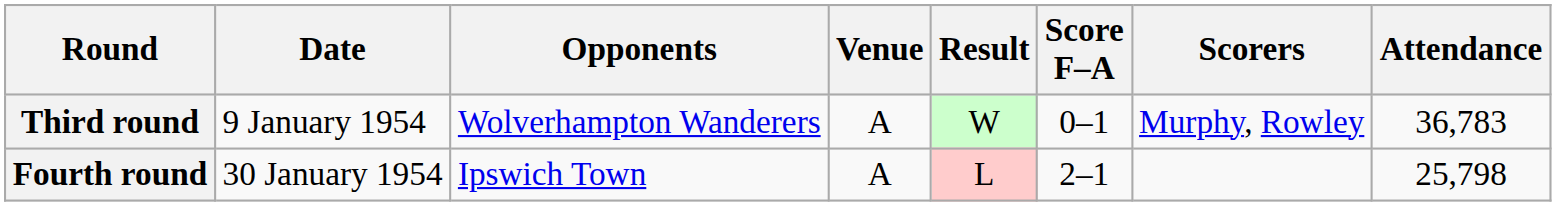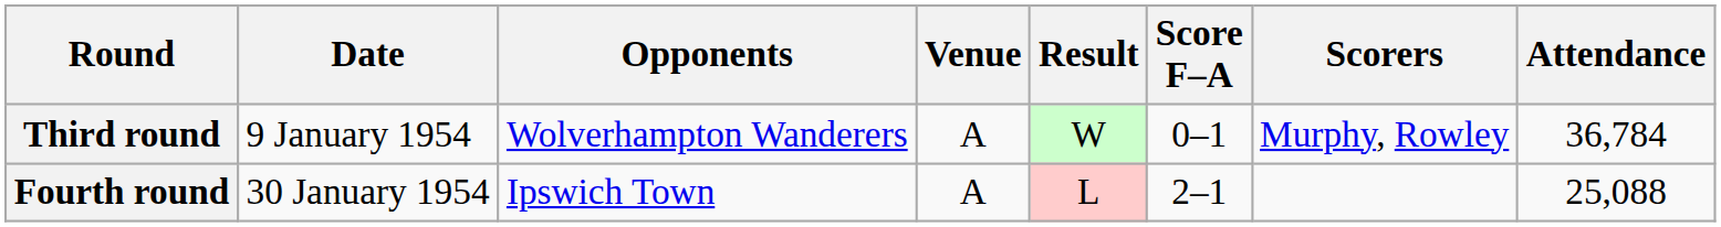 <table class="wikitable plainrowheaders" style="text-align:center">
 <tr>
 <th scope="col">Round</th>
 <th scope="col">Date</th>
 <th scope="col">Opponents</th>
 <th scope="col">Venue</th>
 <th scope="col">Result</th>
 <th scope="col">Score<br>F–A</th>
 <th scope="col">Scorers</th>
 <th scope="col">Attendance</th>
 </tr>
 <tr>
 <th scope="row">Third round</th>
 <td align="left">9 January 1954</td>
 <td align="left"><a href='#'>Wolverhampton Wanderers</a></td>
 <td>A</td>
 <td style=background:#cfc>W</td>
 <td>0–1</td>
 <td align="left"><a href='#'>Murphy</a>, <a href='#'>Rowley</a></td>
-<td>36,783</td>
+<td>36,784</td>
 </tr>
 <tr>
 <th scope="row">Fourth round</th>
 <td align="left">30 January 1954</td>
 <td align="left"><a href='#'>Ipswich Town</a></td>
 <td>A</td>
 <td style=background:#fcc>L</td>
 <td>2–1</td>
 <td></td>
-<td>25,798</td>
+<td>25,088</td>
 </tr>
 </table>
